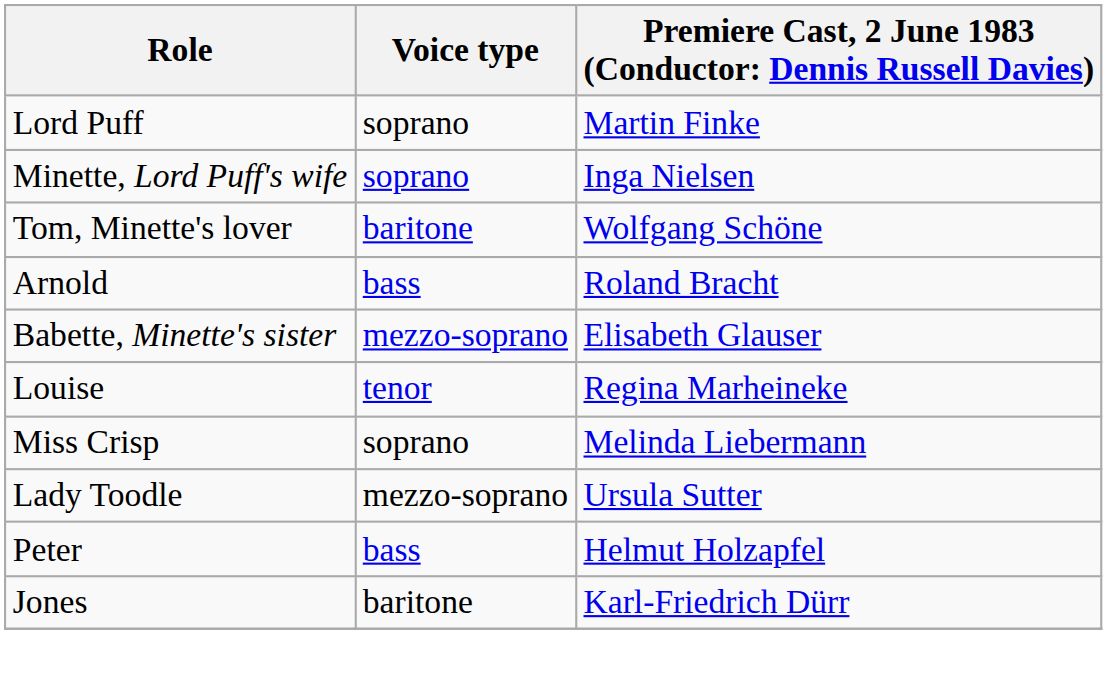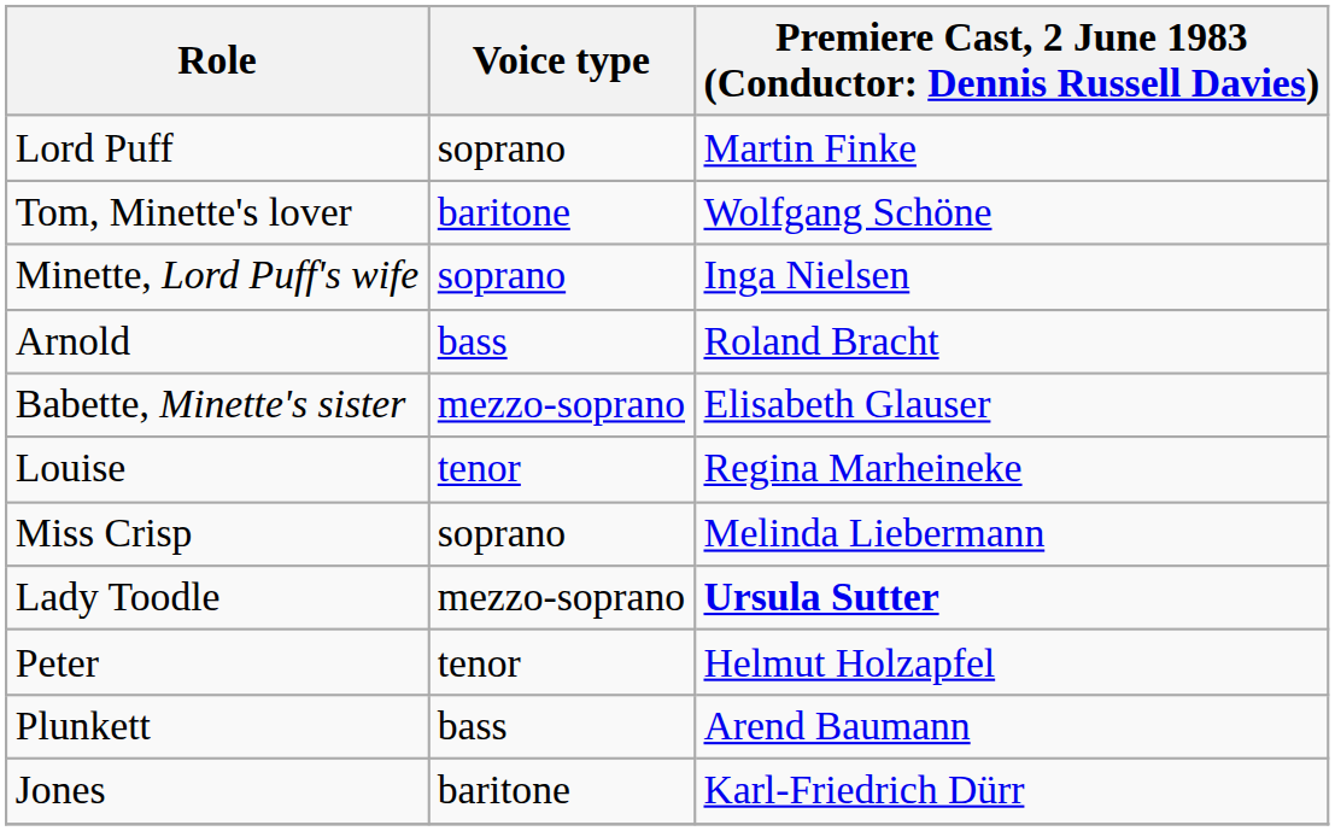 <table class="wikitable">
 <tr>
 <th>Role</th>
 <th>Voice type</th>
 <th>Premiere Cast, 2 June 1983<br>(Conductor: <a href='#'>Dennis Russell Davies</a>)</th>
 </tr>
 <tr>
 <td>Lord Puff</td>
 <td>soprano</td>
 <td><a href='#'>Martin Finke</a></td>
 </tr>
 <tr>
+<td>Tom, Minette's lover</td>
+<td><a href='#'>baritone</a></td>
+<td><a href='#'>Wolfgang Schöne</a></td>
+</tr>
+<tr>
 <td>Minette, <em>Lord Puff's wife</em></td>
 <td><a href='#'>soprano</a></td>
 <td><a href='#'>Inga Nielsen</a></td>
-</tr>
-<tr>
-<td>Tom, Minette's lover</td>
-<td><a href='#'>baritone</a></td>
-<td><a href='#'>Wolfgang Schöne</a></td>
 </tr>
 <tr>
 <td>Arnold</td>
 <td><a href='#'>bass</a></td>
 <td><a href='#'>Roland Bracht</a></td>
 </tr>
 <tr>
 <td>Babette, <em>Minette's sister</em></td>
 <td><a href='#'>mezzo-soprano</a></td>
 <td><a href='#'>Elisabeth Glauser</a></td>
 </tr>
 <tr>
 <td>Louise</td>
 <td><a href='#'>tenor</a></td>
 <td><a href='#'>Regina Marheineke</a></td>
 </tr>
 <tr>
 <td>Miss Crisp</td>
 <td>soprano</td>
 <td><a href='#'>Melinda Liebermann</a></td>
 </tr>
 <tr>
 <td>Lady Toodle</td>
 <td>mezzo-soprano</td>
-<td><a href='#'>Ursula Sutter</a></td>
+<td><strong><a href='#'>Ursula Sutter</a></strong></td>
 </tr>
 <tr>
 <td>Peter</td>
-<td><a href='#'>bass</a></td>
+<td>tenor</td>
 <td><a href='#'>Helmut Holzapfel</a></td>
+</tr>
+<tr>
+<td>Plunkett</td>
+<td>bass</td>
+<td><a href='#'>Arend Baumann</a></td>
 </tr>
 <tr>
 <td>Jones</td>
 <td>baritone</td>
 <td><a href='#'>Karl-Friedrich Dürr</a></td>
 </tr>
 <tr>
 </tr>
 </table>
